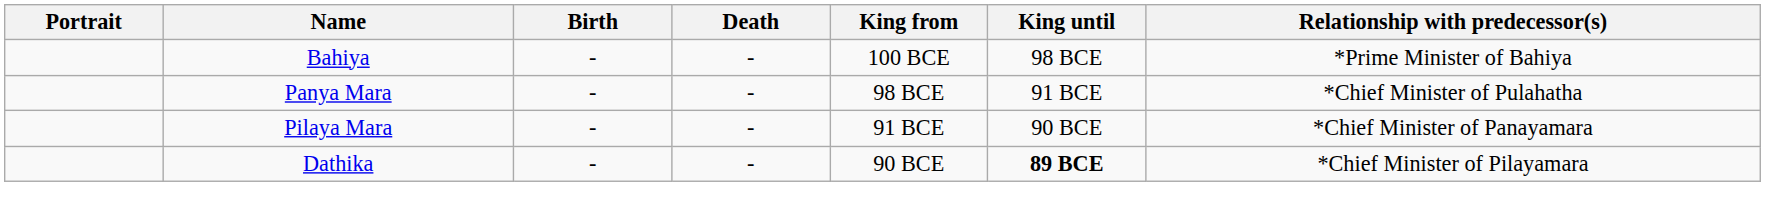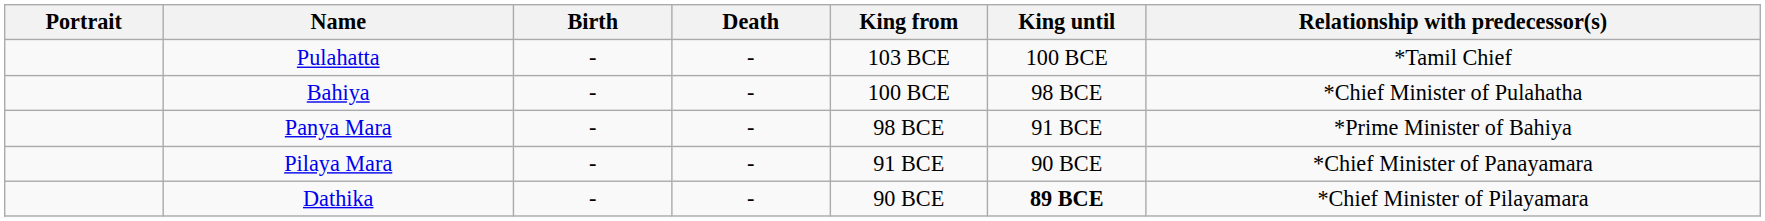 <table width=100% class="wikitable">
 <tr>
 <th width=9%>Portrait</th>
 <th width=20%>Name</th>
 <th width=9%>Birth</th>
 <th width=9%>Death</th>
 <th width=9%>King from</th>
 <th width=9%>King until</th>
 <th width=35%>Relationship with predecessor(s)</th>
 </tr>
 <tr>
 <td></td>
+<td align="center"><a href='#'>Pulahatta</a></td>
+<td align="center">-</td>
+<td align="center">-</td>
+<td align="center">103 BCE</td>
+<td align="center">100 BCE</td>
+<td align="center">*Tamil Chief</td>
+</tr>
+<tr>
+<td></td>
 <td align="center"><a href='#'>Bahiya</a></td>
 <td align="center">-</td>
 <td align="center">-</td>
 <td align="center">100 BCE</td>
 <td align="center">98 BCE</td>
-<td align="center">*Prime Minister of Bahiya</td>
+<td align="center">*Chief Minister of Pulahatha</td>
 </tr>
 <tr>
 <td></td>
 <td align="center"><a href='#'>Panya Mara</a></td>
 <td align="center">-</td>
 <td align="center">-</td>
 <td align="center">98 BCE</td>
 <td align="center">91 BCE</td>
-<td align="center">*Chief Minister of Pulahatha</td>
+<td align="center">*Prime Minister of Bahiya</td>
 </tr>
 <tr>
 <td></td>
 <td align="center"><a href='#'>Pilaya Mara</a></td>
 <td align="center">-</td>
 <td align="center">-</td>
 <td align="center">91 BCE</td>
 <td align="center">90 BCE</td>
 <td align="center">*Chief Minister of Panayamara</td>
 </tr>
 <tr>
 <td></td>
 <td align="center"><a href='#'>Dathika</a></td>
 <td align="center">-</td>
 <td align="center">-</td>
 <td align="center">90 BCE</td>
 <td align="center"><strong>89 BCE</strong></td>
 <td align="center">*Chief Minister of Pilayamara</td>
 </tr>
 </table>
